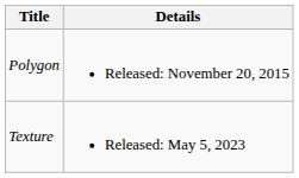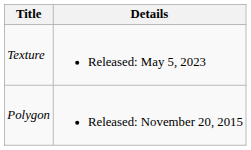 <table class="wikitable">
 <tr>
 <th>Title</th>
 <th>Details</th>
 </tr>
 <tr>
+<td><em>Texture</em></td>
+<td><br><ul><li>Released: May 5, 2023</li></ul></td>
+</tr>
+<tr>
 <td><em>Polygon</em></td>
 <td><br><ul><li>Released: November 20, 2015</li></ul></td>
 </tr>
-<tr>
-<td><em>Texture</em></td>
-<td><br><ul><li>Released: May 5, 2023</li></ul></td>
-</tr>
 </table>
